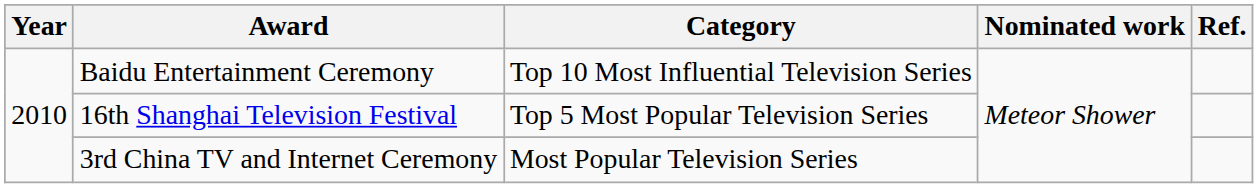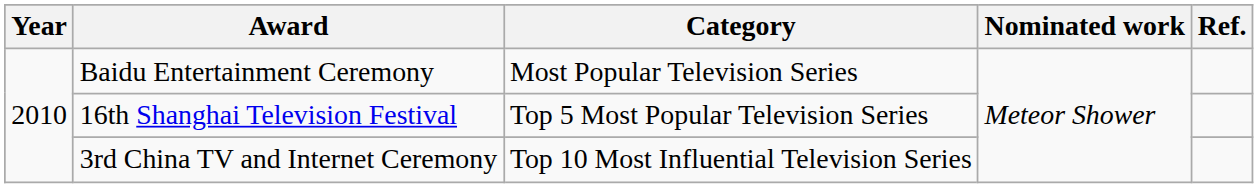 <table class="wikitable">
 <tr>
 <th>Year</th>
 <th>Award</th>
 <th>Category</th>
 <th>Nominated work</th>
 <th>Ref.</th>
 </tr>
 <tr>
 <td rowspan=3>2010</td>
 <td>Baidu Entertainment Ceremony</td>
-<td>Top 10 Most Influential Television Series</td>
+<td>Most Popular Television Series</td>
 <td rowspan=3><em>Meteor Shower</em></td>
 <td></td>
 </tr>
 <tr>
 <td>16th <a href='#'>Shanghai Television Festival</a></td>
 <td>Top 5 Most Popular Television Series</td>
 <td></td>
 </tr>
 <tr>
 <td>3rd China TV and Internet Ceremony</td>
-<td>Most Popular Television Series</td>
+<td>Top 10 Most Influential Television Series</td>
 <td></td>
 </tr>
 </table>
